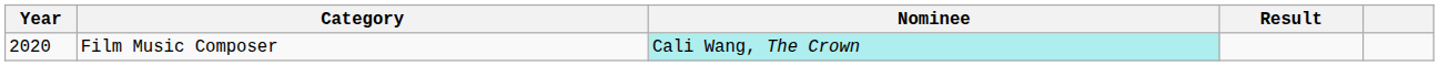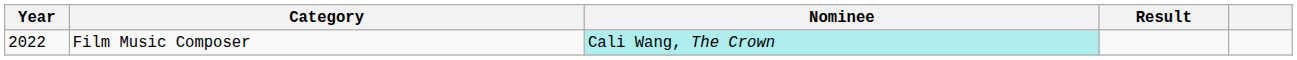 <table class="wikitable" style="width:85%;">
 <tr>
 <th width=5%>Year</th>
 <th style="width:40%;">Category</th>
 <th style="width:40%;">Nominee</th>
 <th style="width:10%;">Result</th>
 <th width=5%></th>
 </tr>
 <tr>
-<td vstyle="text-align: center;"rowspan="1">2020</td>
+<td vstyle="text-align: center;"rowspan="1">2022</td>
 <td>Film Music Composer</td>
 <td style="background: paleturquoise;">Cali Wang, <em>The Crown</em></td>
 <td></td>
 <td rowspan="1"></td>
 </tr>
 </table>
